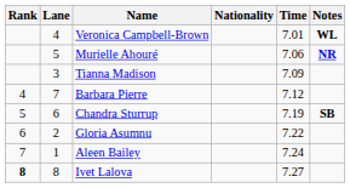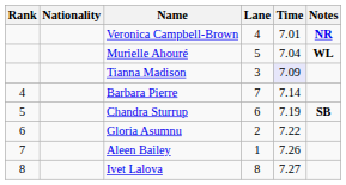 <table class="wikitable sortable" style="text-align:center">
 <tr>
 <th>Rank</th>
+<th>Nationality</th>
+<th>Name</th>
 <th>Lane</th>
-<th>Name</th>
-<th>Nationality</th>
 <th>Time</th>
 <th>Notes</th>
 </tr>
 <tr>
 <td></td>
+<td align=left></td>
+<td align=left><a href='#'>Veronica Campbell-Brown</a></td>
 <td>4</td>
-<td align=left><a href='#'>Veronica Campbell-Brown</a></td>
+<td>7.01</td>
+<td><strong><a href='#'>NR</a></strong></td>
+</tr>
+<tr>
+<td></td>
 <td align=left></td>
-<td>7.01</td>
+<td align=left><a href='#'>Murielle Ahouré</a></td>
+<td>5</td>
+<td>7.04</td>
 <td><strong>WL</strong></td>
 </tr>
 <tr>
 <td></td>
-<td>5</td>
-<td align=left><a href='#'>Murielle Ahouré</a></td>
 <td align=left></td>
-<td>7.06</td>
-<td><strong><a href='#'>NR</a></strong></td>
-</tr>
-<tr>
-<td></td>
+<td align=left><a href='#'>Tianna Madison</a></td>
 <td>3</td>
-<td align=left><a href='#'>Tianna Madison</a></td>
-<td align=left></td>
-<td>7.09</td>
+<td style="background: lavender;">7.09</td>
 <td></td>
 </tr>
 <tr>
 <td>4</td>
+<td align=left></td>
+<td align=left><a href='#'>Barbara Pierre</a></td>
 <td>7</td>
-<td align=left><a href='#'>Barbara Pierre</a></td>
-<td align=left></td>
-<td>7.12</td>
+<td>7.14</td>
 <td></td>
 </tr>
 <tr>
 <td>5</td>
+<td align=left></td>
+<td align=left><a href='#'>Chandra Sturrup</a></td>
 <td>6</td>
-<td align=left><a href='#'>Chandra Sturrup</a></td>
-<td align=left></td>
 <td>7.19</td>
 <td><strong>SB</strong></td>
 </tr>
 <tr>
 <td>6</td>
+<td align=left></td>
+<td align=left><a href='#'>Gloria Asumnu</a></td>
 <td>2</td>
-<td align=left><a href='#'>Gloria Asumnu</a></td>
-<td align=left></td>
 <td>7.22</td>
 <td></td>
 </tr>
 <tr>
 <td>7</td>
+<td align=left></td>
+<td align=left><a href='#'>Aleen Bailey</a></td>
 <td>1</td>
-<td align=left><a href='#'>Aleen Bailey</a></td>
-<td align=left></td>
-<td>7.24</td>
+<td>7.26</td>
 <td></td>
 </tr>
 <tr>
-<td><strong>8</strong></td>
 <td>8</td>
+<td align=left></td>
 <td align=left><a href='#'>Ivet Lalova</a></td>
-<td align=left></td>
+<td>8</td>
 <td>7.27</td>
 <td></td>
 </tr>
 </table>
